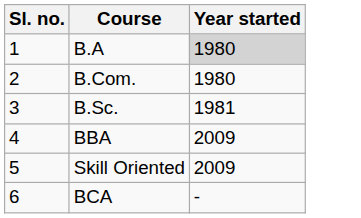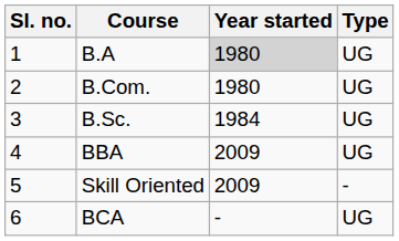 <table class="wikitable sortable">
 <tr>
 <th>Sl. no.</th>
 <th>Course</th>
 <th>Year started</th>
+<th>Type</th>
 </tr>
 <tr>
 <td>1</td>
 <td>B.A</td>
 <td style="background: lightgrey;">1980</td>
+<td>UG</td>
 </tr>
 <tr>
 <td>2</td>
 <td>B.Com.</td>
 <td>1980</td>
+<td>UG</td>
 </tr>
 <tr>
 <td>3</td>
 <td>B.Sc.</td>
-<td>1981</td>
+<td>1984</td>
+<td>UG</td>
 </tr>
 <tr>
 <td>4</td>
 <td>BBA</td>
 <td>2009</td>
+<td>UG</td>
 </tr>
 <tr>
 <td>5</td>
 <td>Skill Oriented</td>
 <td>2009</td>
+<td>-</td>
 </tr>
 <tr>
 <td>6</td>
 <td>BCA</td>
 <td>-</td>
+<td>UG</td>
 </tr>
 </table>
